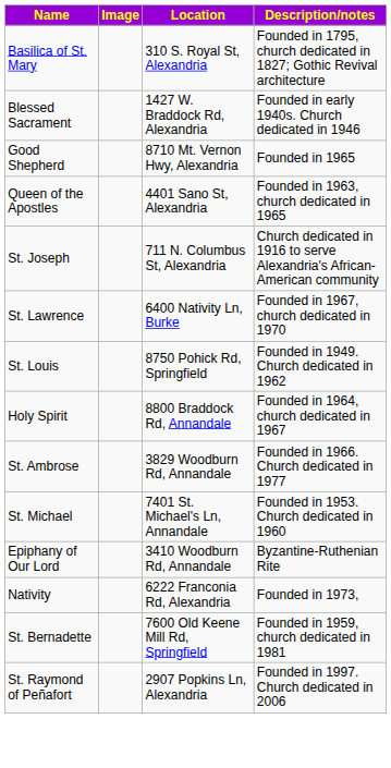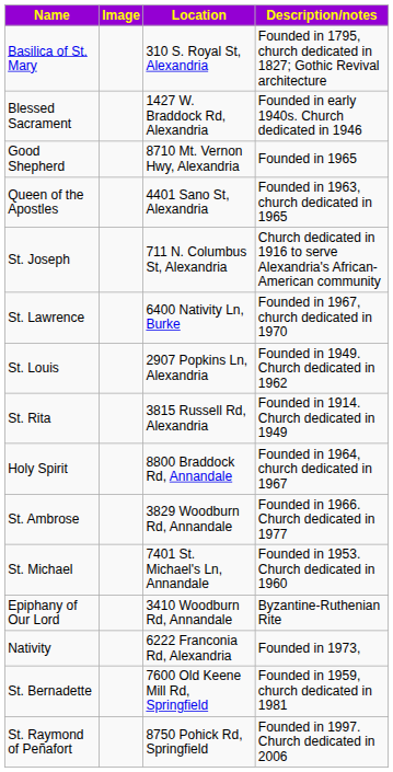 <table class="wikitable sortable" style="width:75%">
 <tr>
 <th style="background:darkviolet; color:yellow;" width="25%"><strong>Name</strong></th>
 <th style="background:darkviolet; color:yellow;" width="10%"><strong>Image</strong></th>
 <th style="background:darkviolet; color:yellow;" width="30%"><strong>Location</strong></th>
 <th style="background:darkviolet; color:yellow;" width="35%"><strong>Description/notes</strong></th>
 </tr>
 <tr>
 <td><a href='#'>Basilica of St. Mary</a></td>
 <td></td>
 <td>310 S. Royal St, <a href='#'>Alexandria</a></td>
 <td>Founded in 1795, church dedicated in 1827; Gothic Revival architecture</td>
 </tr>
 <tr>
 <td>Blessed Sacrament</td>
 <td></td>
 <td>1427 W. Braddock Rd, Alexandria</td>
 <td>Founded in early 1940s. Church dedicated in 1946</td>
 </tr>
 <tr>
 <td>Good Shepherd</td>
 <td></td>
 <td>8710 Mt. Vernon Hwy, Alexandria</td>
 <td>Founded in 1965</td>
 </tr>
 <tr>
 <td>Queen of the Apostles</td>
 <td></td>
 <td>4401 Sano St, Alexandria</td>
 <td>Founded in 1963, church dedicated in 1965</td>
 </tr>
 <tr>
 <td>St. Joseph</td>
 <td></td>
 <td>711 N. Columbus St, Alexandria</td>
 <td>Church dedicated in 1916 to serve Alexandria's African-American community</td>
 </tr>
 <tr>
 <td>St. Lawrence</td>
 <td></td>
 <td>6400 Nativity Ln, <a href='#'>Burke</a></td>
 <td>Founded in 1967, church dedicated in 1970</td>
 </tr>
 <tr>
 <td>St. Louis</td>
 <td></td>
-<td>8750 Pohick Rd, Springfield</td>
+<td>2907 Popkins Ln, Alexandria</td>
 <td>Founded in 1949. Church   dedicated in 1962</td>
+</tr>
+<tr>
+<td>St. Rita</td>
+<td></td>
+<td>3815 Russell Rd, Alexandria</td>
+<td>Founded in 1914. Church dedicated in 1949</td>
 </tr>
 <tr>
 <td>Holy Spirit</td>
 <td></td>
 <td>8800 Braddock Rd, <a href='#'>Annandale</a></td>
 <td>Founded in 1964, church dedicated in 1967</td>
 </tr>
 <tr>
 <td>St. Ambrose</td>
 <td></td>
 <td>3829 Woodburn Rd, Annandale</td>
 <td>Founded in 1966. Church dedicated in 1977</td>
 </tr>
 <tr>
 <td>St. Michael</td>
 <td></td>
 <td>7401 St. Michael's Ln, Annandale</td>
 <td>Founded in 1953. Church  dedicated in 1960</td>
 </tr>
 <tr>
 <td>Epiphany of Our Lord</td>
 <td></td>
 <td>3410 Woodburn Rd, Annandale</td>
 <td>Byzantine-Ruthenian Rite</td>
 </tr>
 <tr>
 <td>Nativity</td>
 <td></td>
 <td>6222 Franconia Rd, Alexandria</td>
 <td>Founded in 1973,</td>
 </tr>
 <tr>
 <td>St. Bernadette</td>
 <td></td>
 <td>7600 Old Keene Mill Rd, <a href='#'>Springfield</a></td>
 <td>Founded in 1959, church dedicated in 1981</td>
 </tr>
 <tr>
 <td>St. Raymond of Peñafort</td>
 <td></td>
-<td>2907 Popkins Ln, Alexandria</td>
+<td>8750 Pohick Rd, Springfield</td>
 <td>Founded in 1997. Church dedicated in 2006</td>
 </tr>
 </table>
